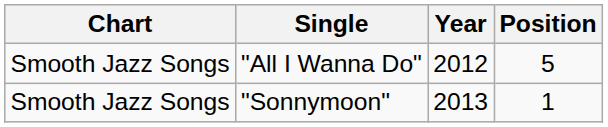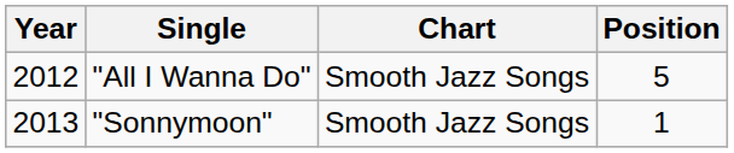 <table class="wikitable">
 <tr>
+<th>Year</th>
+<th>Single</th>
 <th>Chart</th>
-<th>Single</th>
-<th>Year</th>
 <th>Position</th>
 </tr>
 <tr>
+<td>2012</td>
+<td>"All I Wanna Do"</td>
 <td>Smooth Jazz Songs</td>
-<td>"All I Wanna Do"</td>
-<td>2012</td>
 <td align="center">5</td>
 </tr>
 <tr>
+<td>2013</td>
+<td>"Sonnymoon"</td>
 <td>Smooth Jazz Songs</td>
-<td>"Sonnymoon"</td>
-<td>2013</td>
 <td align="center">1</td>
 </tr>
 </table>
